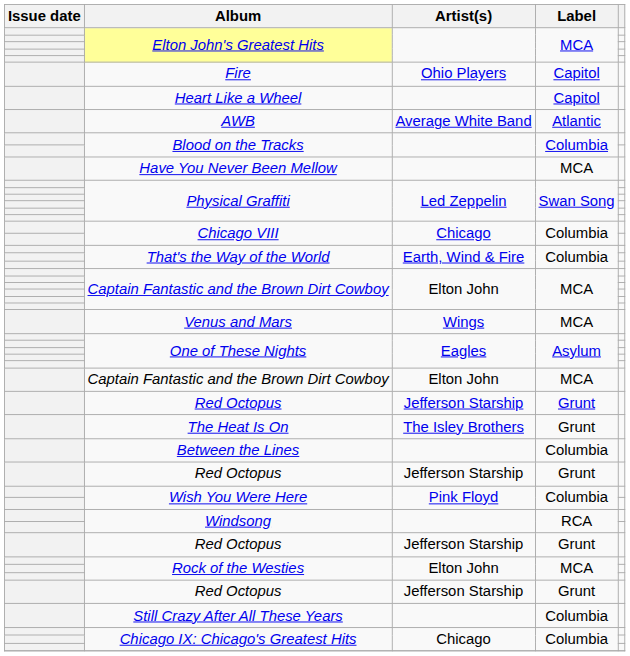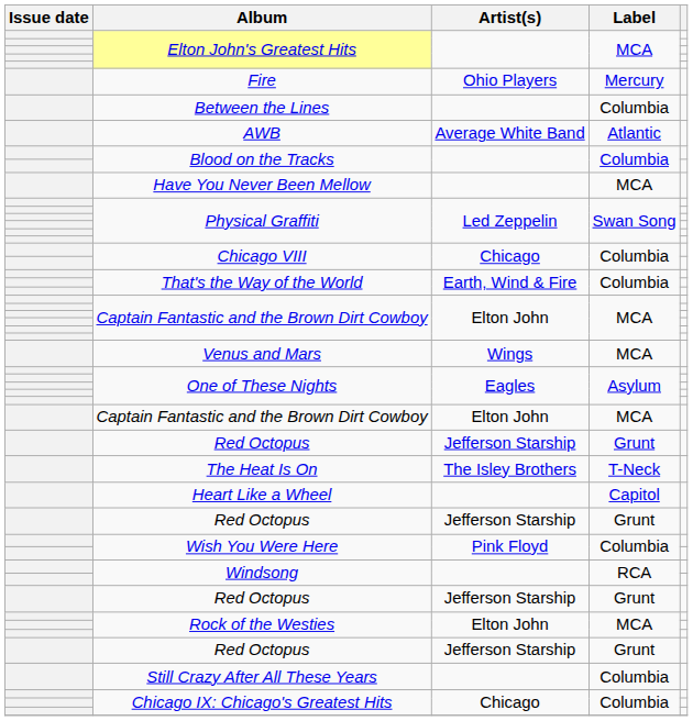 <table class="wikitable sortable plainrowheaders" style="text-align: center">
 <tr>
 <th scope=col>Issue date</th>
 <th scope=col>Album</th>
 <th scope=col>Artist(s)</th>
 <th scope=col>Label</th>
 <th scope=col class="unsortable"></th>
 </tr>
 <tr>
 <th scope="row"></th>
 <td bgcolor=#FFFF99 style="text-align: center;" rowspan=5><em><a href='#'>Elton John's Greatest Hits</a></em> </td>
 <td style="text-align: center;" rowspan=5></td>
 <td style="text-align: center;" rowspan=5><a href='#'>MCA</a></td>
 <td align="center"></td>
 </tr>
 <tr>
 <th scope="row"></th>
 <td align="center"></td>
 </tr>
 <tr>
 <th scope="row"></th>
 <td align="center"></td>
 </tr>
 <tr>
 <th scope="row"></th>
 <td align="center"></td>
 </tr>
 <tr>
 <th scope="row"></th>
 <td align="center"></td>
 </tr>
 <tr>
 <th scope="row"></th>
 <td style="text-align: center;"><em><a href='#'>Fire</a></em></td>
 <td style="text-align: center;"><a href='#'>Ohio Players</a></td>
-<td style="text-align: center;"><a href='#'>Capitol</a></td>
+<td style="text-align: center;"><a href='#'>Mercury</a></td>
 <td align="center"></td>
 </tr>
 <tr>
 <th scope="row"></th>
-<td style="text-align: center;"><em><a href='#'>Heart Like a Wheel</a></em></td>
+<td style="text-align: center;"><em><a href='#'>Between the Lines</a></em></td>
 <td style="text-align: center;"></td>
-<td style="text-align: center;"><a href='#'>Capitol</a></td>
+<td style="text-align: center;">Columbia</td>
 <td align="center"></td>
 </tr>
 <tr>
 <th scope="row"></th>
 <td style="text-align: center;"><em><a href='#'>AWB</a></em></td>
 <td style="text-align: center;"><a href='#'>Average White Band</a></td>
 <td style="text-align: center;"><a href='#'>Atlantic</a></td>
 <td align="center"></td>
 </tr>
 <tr>
 <th scope="row"></th>
 <td style="text-align: center;" rowspan=2><em><a href='#'>Blood on the Tracks</a></em></td>
 <td style="text-align: center;" rowspan=2></td>
 <td style="text-align: center;" rowspan=2><a href='#'>Columbia</a></td>
 <td align="center"></td>
 </tr>
 <tr>
 <th scope="row"></th>
 <td align="center"></td>
 </tr>
 <tr>
 <th scope="row"></th>
 <td style="text-align: center;"><em><a href='#'>Have You Never Been Mellow</a></em></td>
 <td style="text-align: center;"></td>
 <td style="text-align: center;">MCA</td>
 <td align="center"></td>
 </tr>
 <tr>
 <th scope="row"></th>
 <td style="text-align: center;" rowspan=6><em><a href='#'>Physical Graffiti</a></em></td>
 <td style="text-align: center;" rowspan=6><a href='#'>Led Zeppelin</a></td>
 <td style="text-align: center;" rowspan=6><a href='#'>Swan Song</a></td>
 <td align="center"></td>
 </tr>
 <tr>
 <th scope="row"></th>
 <td align="center"></td>
 </tr>
 <tr>
 <th scope="row"></th>
 <td align="center"></td>
 </tr>
 <tr>
 <th scope="row"></th>
 <td align="center"></td>
 </tr>
 <tr>
 <th scope="row"></th>
 <td align="center"></td>
 </tr>
 <tr>
 <th scope="row"></th>
 <td align="center"></td>
 </tr>
 <tr>
 <th scope="row"></th>
 <td style="text-align: center;" rowspan=2><em><a href='#'>Chicago VIII</a></em></td>
 <td style="text-align: center;" rowspan=2><a href='#'>Chicago</a></td>
 <td style="text-align: center;" rowspan=2>Columbia</td>
 <td align="center"></td>
 </tr>
 <tr>
 <th scope="row"></th>
 <td align="center"></td>
 </tr>
 <tr>
 <th scope="row"></th>
 <td style="text-align: center;" rowspan=3><em><a href='#'>That's the Way of the World</a></em></td>
 <td style="text-align: center;" rowspan=3><a href='#'>Earth, Wind & Fire</a></td>
 <td style="text-align: center;" rowspan=3>Columbia</td>
 <td align="center"></td>
 </tr>
 <tr>
 <th scope="row"></th>
 <td align="center"></td>
 </tr>
 <tr>
 <th scope="row"></th>
 <td align="center"></td>
 </tr>
 <tr>
 <th scope="row"></th>
 <td style="text-align: center;" rowspan=6><em><a href='#'>Captain Fantastic and the Brown Dirt Cowboy</a></em></td>
 <td style="text-align: center;" rowspan=6 data-sort-value="John, Elton">Elton John</td>
 <td style="text-align: center;" rowspan=6>MCA</td>
 <td align="center"></td>
 </tr>
 <tr>
 <th scope="row"></th>
 <td align="center"></td>
 </tr>
 <tr>
 <th scope="row"></th>
 <td align="center"></td>
 </tr>
 <tr>
 <th scope="row"></th>
 <td align="center"></td>
 </tr>
 <tr>
 <th scope="row"></th>
 <td align="center"></td>
 </tr>
 <tr>
 <th scope="row"></th>
 <td align="center"></td>
 </tr>
 <tr>
 <th scope="row"></th>
 <td style="text-align: center;"><em><a href='#'>Venus and Mars</a></em></td>
 <td style="text-align: center;" data-sort-value="McCartney, Paul"><a href='#'>Wings</a></td>
 <td style="text-align: center;">MCA</td>
 <td align="center"></td>
 </tr>
 <tr>
 <th scope="row"></th>
 <td style="text-align: center;" rowspan=5><em><a href='#'>One of These Nights</a></em></td>
 <td style="text-align: center;" rowspan=5><a href='#'>Eagles</a></td>
 <td style="text-align: center;" rowspan=5><a href='#'>Asylum</a></td>
 <td align="center"></td>
 </tr>
 <tr>
 <th scope="row"></th>
 <td align="center"></td>
 </tr>
 <tr>
 <th scope="row"></th>
 <td align="center"></td>
 </tr>
 <tr>
 <th scope="row"></th>
 <td align="center"></td>
 </tr>
 <tr>
 <th scope="row"></th>
 <td align="center"></td>
 </tr>
 <tr>
 <th scope="row"></th>
 <td style="text-align: center;"><em>Captain Fantastic and the Brown Dirt Cowboy</em></td>
 <td style="text-align: center;" data-sort-value="John, Elton">Elton John</td>
 <td style="text-align: center;">MCA</td>
 <td align="center"></td>
 </tr>
 <tr>
 <th scope="row"></th>
 <td style="text-align: center;"><em><a href='#'>Red Octopus</a></em></td>
 <td style="text-align: center;"><a href='#'>Jefferson Starship</a></td>
 <td style="text-align: center;"><a href='#'>Grunt</a></td>
 <td align="center"></td>
 </tr>
 <tr>
 <th scope="row"></th>
 <td style="text-align: center;"><em><a href='#'>The Heat Is On</a></em></td>
 <td style="text-align: center;" data-sort-value="Isley Brothers, The"><a href='#'>The Isley Brothers</a></td>
-<td style="text-align: center;">Grunt</td>
+<td style="text-align: center;"><a href='#'>T-Neck</a></td>
 <td align="center"></td>
 </tr>
 <tr>
 <th scope="row"></th>
-<td style="text-align: center;"><em><a href='#'>Between the Lines</a></em></td>
+<td style="text-align: center;"><em><a href='#'>Heart Like a Wheel</a></em></td>
 <td style="text-align: center;"></td>
-<td style="text-align: center;">Columbia</td>
+<td style="text-align: center;"><a href='#'>Capitol</a></td>
 <td align="center"></td>
 </tr>
 <tr>
 <th scope="row"></th>
 <td style="text-align: center;"><em>Red Octopus</em></td>
 <td style="text-align: center;">Jefferson Starship</td>
 <td style="text-align: center;">Grunt</td>
 <td align="center"></td>
 </tr>
 <tr>
 <th scope="row"></th>
 <td style="text-align: center;" rowspan=2><em><a href='#'>Wish You Were Here</a></em></td>
 <td style="text-align: center;" rowspan=2><a href='#'>Pink Floyd</a></td>
 <td style="text-align: center;" rowspan=2>Columbia</td>
 <td align="center"></td>
 </tr>
 <tr>
 <th scope="row"></th>
 <td align="center"></td>
 </tr>
 <tr>
 <th scope="row"></th>
 <td style="text-align: center;" rowspan=2><em><a href='#'>Windsong</a></em></td>
 <td style="text-align: center;" rowspan=2></td>
 <td style="text-align: center;" rowspan=2>RCA</td>
 <td align="center"></td>
 </tr>
 <tr>
 <th scope="row"></th>
 <td align="center"></td>
 </tr>
 <tr>
 <th scope="row"></th>
 <td style="text-align: center;"><em>Red Octopus</em></td>
 <td style="text-align: center;">Jefferson Starship</td>
 <td style="text-align: center;">Grunt</td>
 <td align="center"></td>
 </tr>
 <tr>
 <th scope="row"></th>
 <td style="text-align: center;" rowspan=3><em><a href='#'>Rock of the Westies</a></em></td>
 <td style="text-align: center;" rowspan=3 data-sort-value="John, Elton">Elton John</td>
 <td style="text-align: center;" rowspan=3>MCA</td>
 <td align="center"></td>
 </tr>
 <tr>
 <th scope="row"></th>
 <td align="center"></td>
 </tr>
 <tr>
 <th scope="row"></th>
 <td align="center"></td>
 </tr>
 <tr>
 <th scope="row"></th>
 <td style="text-align: center;"><em>Red Octopus</em></td>
 <td style="text-align: center;">Jefferson Starship</td>
 <td style="text-align: center;">Grunt</td>
 <td align="center"></td>
 </tr>
 <tr>
 <th scope="row"></th>
 <td style="text-align: center;"><em><a href='#'>Still Crazy After All These Years</a></em></td>
 <td style="text-align: center;"></td>
 <td style="text-align: center;">Columbia</td>
 <td align="center"></td>
 </tr>
 <tr>
 <th scope="row"></th>
 <td style="text-align: center;" rowspan=3><em><a href='#'>Chicago IX: Chicago's Greatest Hits</a></em></td>
 <td style="text-align: center;" rowspan=3>Chicago</td>
 <td style="text-align: center;" rowspan=3>Columbia</td>
 <td align="center"></td>
 </tr>
 <tr>
 <th scope="row"></th>
 <td align="center"></td>
 </tr>
 <tr>
 <th scope="row"></th>
 <td align="center"></td>
 </tr>
 <tr>
 </tr>
 </table>
